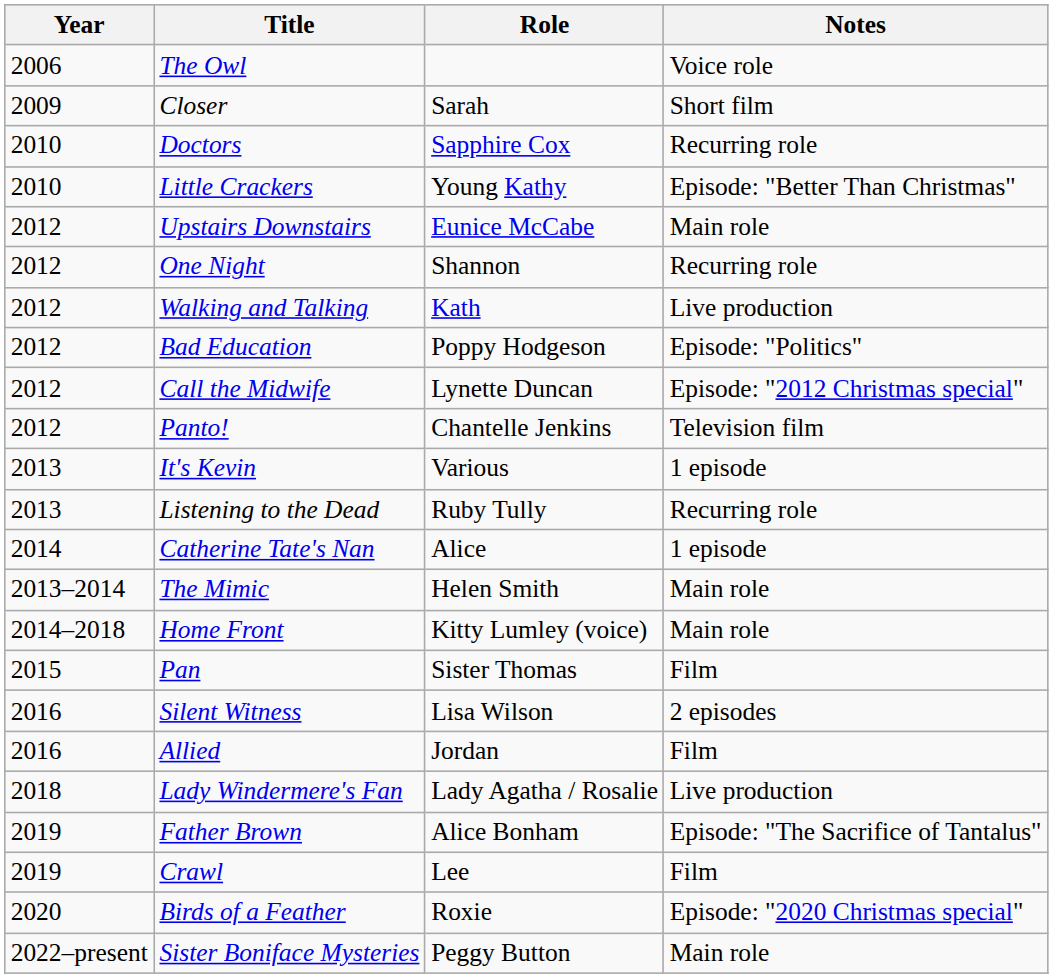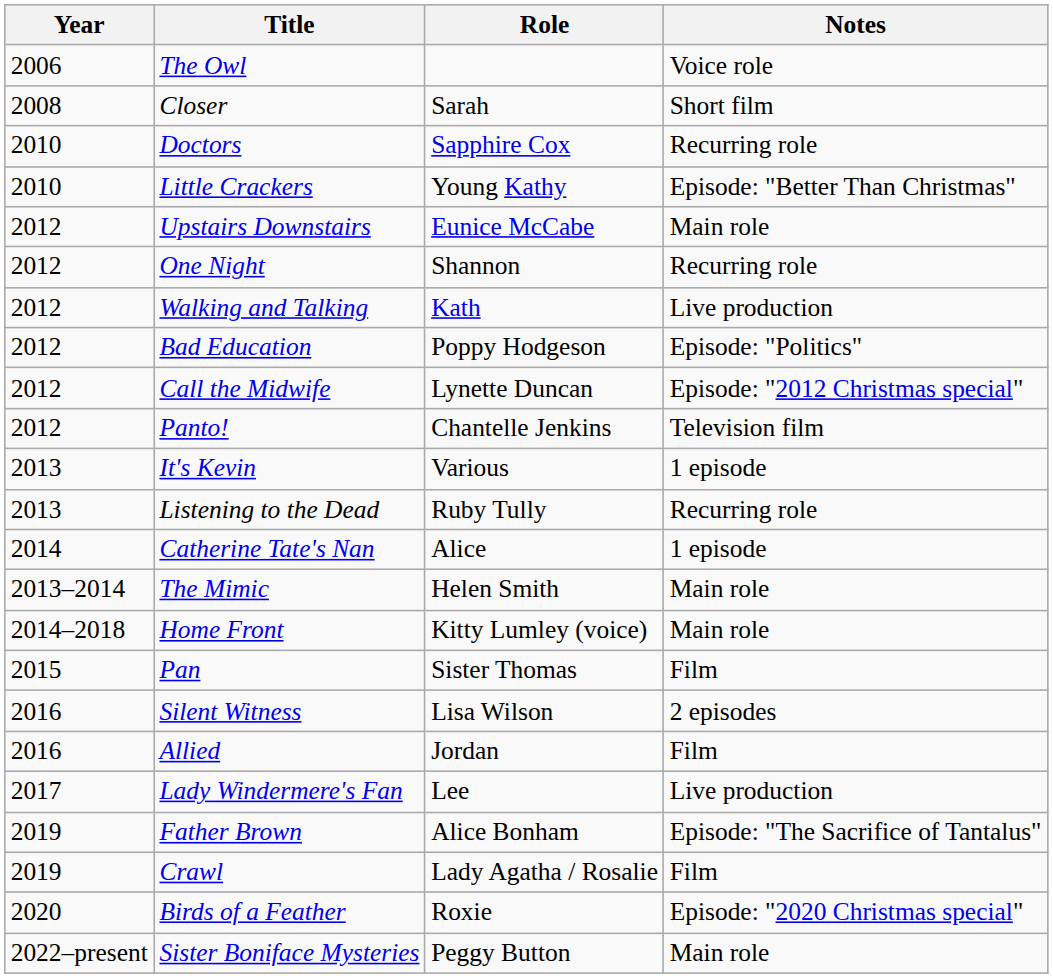 <table class="wikitable">
 <tr>
 <th>Year</th>
 <th>Title</th>
 <th>Role</th>
 <th>Notes</th>
 </tr>
 <tr>
 <td>2006</td>
 <td><em><a href='#'>The Owl</a></em></td>
 <td></td>
 <td>Voice role</td>
 </tr>
 <tr>
-<td>2009</td>
+<td>2008</td>
 <td><em>Closer</em></td>
 <td>Sarah</td>
 <td>Short film</td>
 </tr>
 <tr>
 <td>2010</td>
 <td><em><a href='#'>Doctors</a></em></td>
 <td><a href='#'>Sapphire Cox</a></td>
 <td>Recurring role</td>
 </tr>
 <tr>
 <td>2010</td>
 <td><em><a href='#'>Little Crackers</a></em></td>
 <td>Young <a href='#'>Kathy</a></td>
 <td>Episode: "Better Than Christmas"</td>
 </tr>
 <tr>
 <td>2012</td>
 <td><em><a href='#'>Upstairs Downstairs</a></em></td>
 <td><a href='#'>Eunice McCabe</a></td>
 <td>Main role</td>
 </tr>
 <tr>
 <td>2012</td>
 <td><em><a href='#'>One Night</a></em></td>
 <td>Shannon</td>
 <td>Recurring role</td>
 </tr>
 <tr>
 <td>2012</td>
 <td><em><a href='#'>Walking and Talking</a></em></td>
 <td><a href='#'>Kath</a></td>
 <td>Live production</td>
 </tr>
 <tr>
 <td>2012</td>
 <td><em><a href='#'>Bad Education</a></em></td>
 <td>Poppy Hodgeson</td>
 <td>Episode: "Politics"</td>
 </tr>
 <tr>
 <td>2012</td>
 <td><em><a href='#'>Call the Midwife</a></em></td>
 <td>Lynette Duncan</td>
 <td>Episode: "<a href='#'>2012 Christmas special</a>"</td>
 </tr>
 <tr>
 <td>2012</td>
 <td><em><a href='#'>Panto!</a></em></td>
 <td>Chantelle Jenkins</td>
 <td>Television film</td>
 </tr>
 <tr>
 <td>2013</td>
 <td><em><a href='#'>It's Kevin</a></em></td>
 <td>Various</td>
 <td>1 episode</td>
 </tr>
 <tr>
 <td>2013</td>
 <td><em>Listening to the Dead</em></td>
 <td>Ruby Tully</td>
 <td>Recurring role</td>
 </tr>
 <tr>
 <td>2014</td>
 <td><em><a href='#'>Catherine Tate's Nan</a></em></td>
 <td>Alice</td>
 <td>1 episode</td>
 </tr>
 <tr>
 <td>2013–2014</td>
 <td><em><a href='#'>The Mimic</a></em></td>
 <td>Helen Smith</td>
 <td>Main role</td>
 </tr>
 <tr>
 <td>2014–2018</td>
 <td><em><a href='#'>Home Front</a></em></td>
 <td>Kitty Lumley (voice)</td>
 <td>Main role</td>
 </tr>
 <tr>
 <td>2015</td>
 <td><em><a href='#'>Pan</a></em></td>
 <td>Sister Thomas</td>
 <td>Film</td>
 </tr>
 <tr>
 <td>2016</td>
 <td><em><a href='#'>Silent Witness</a></em></td>
 <td>Lisa Wilson</td>
 <td>2 episodes</td>
 </tr>
 <tr>
 <td>2016</td>
 <td><em><a href='#'>Allied</a></em></td>
 <td>Jordan</td>
 <td>Film</td>
 </tr>
 <tr>
-<td>2018</td>
+<td>2017</td>
 <td><em><a href='#'>Lady Windermere's Fan</a></em></td>
-<td>Lady Agatha / Rosalie</td>
+<td>Lee</td>
 <td>Live production</td>
 </tr>
 <tr>
 <td>2019</td>
 <td><em><a href='#'>Father Brown</a></em></td>
 <td>Alice Bonham</td>
 <td>Episode: "The Sacrifice of Tantalus"</td>
 </tr>
 <tr>
 <td>2019</td>
 <td><em><a href='#'>Crawl</a></em></td>
-<td>Lee</td>
+<td>Lady Agatha / Rosalie</td>
 <td>Film</td>
 </tr>
 <tr>
 <td>2020</td>
 <td><em><a href='#'>Birds of a Feather</a></em></td>
 <td>Roxie</td>
 <td>Episode: "<a href='#'>2020 Christmas special</a>"</td>
 </tr>
 <tr>
 <td>2022–present</td>
 <td><em><a href='#'>Sister Boniface Mysteries</a></em></td>
 <td>Peggy Button</td>
 <td>Main role</td>
 </tr>
 </table>
